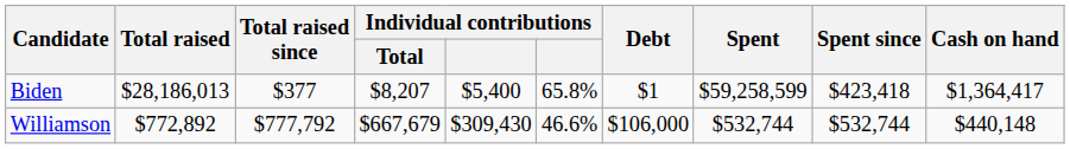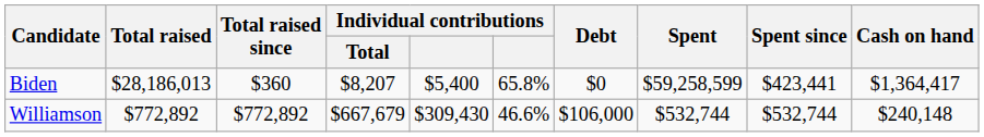 <table class="wikitable sortable" style="text-align:center;">
 <tr>
 <th scope="col" rowspan=2>Candidate</th>
 <th scope="col" data-sort-type=currency rowspan=2>Total raised</th>
 <th scope="col" data-sort-type=currency rowspan=2>Total raised<br>since </th>
 <th scope="col" colspan=3>Individual contributions</th>
 <th scope="col" data-sort-type=currency rowspan=2>Debt</th>
 <th scope="col" data-sort-type=currency rowspan=2>Spent</th>
 <th scope="col" data-sort-type=currency rowspan=2>Spent since<br></th>
 <th scope="col" data-sort-type=currency rowspan=2>Cash on hand</th>
 </tr>
 <tr>
 <th scope="col" data-sort-type=currency>Total</th>
 <th scope="col" data-sort-type=currency></th>
 <th scope="col" data-sort-type=number></th>
 </tr>
 <tr>
 <td style="text-align: left;"><a href='#'>Biden</a></td>
 <td>$28,186,013</td>
-<td>$377</td>
+<td>$360</td>
 <td>$8,207</td>
 <td>$5,400</td>
 <td>65.8%</td>
-<td>$1</td>
+<td>$0</td>
 <td>$59,258,599</td>
-<td>$423,418</td>
+<td>$423,441</td>
 <td>$1,364,417</td>
 </tr>
 <tr>
 <td style="text-align: left;"><a href='#'>Williamson</a></td>
 <td>$772,892</td>
-<td>$777,792</td>
+<td>$772,892</td>
 <td>$667,679</td>
 <td>$309,430</td>
 <td>46.6%</td>
 <td>$106,000</td>
 <td>$532,744</td>
 <td>$532,744</td>
-<td>$440,148</td>
+<td>$240,148</td>
 </tr>
 </table>
